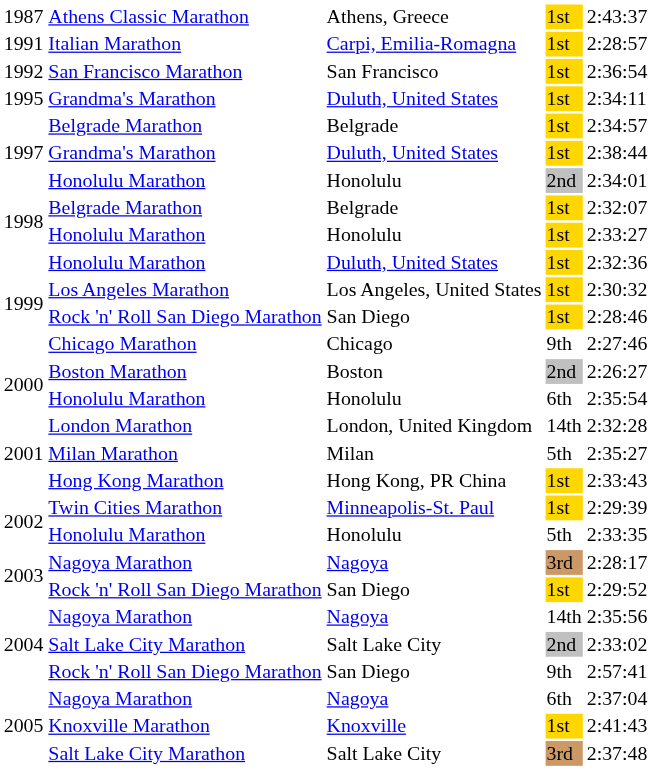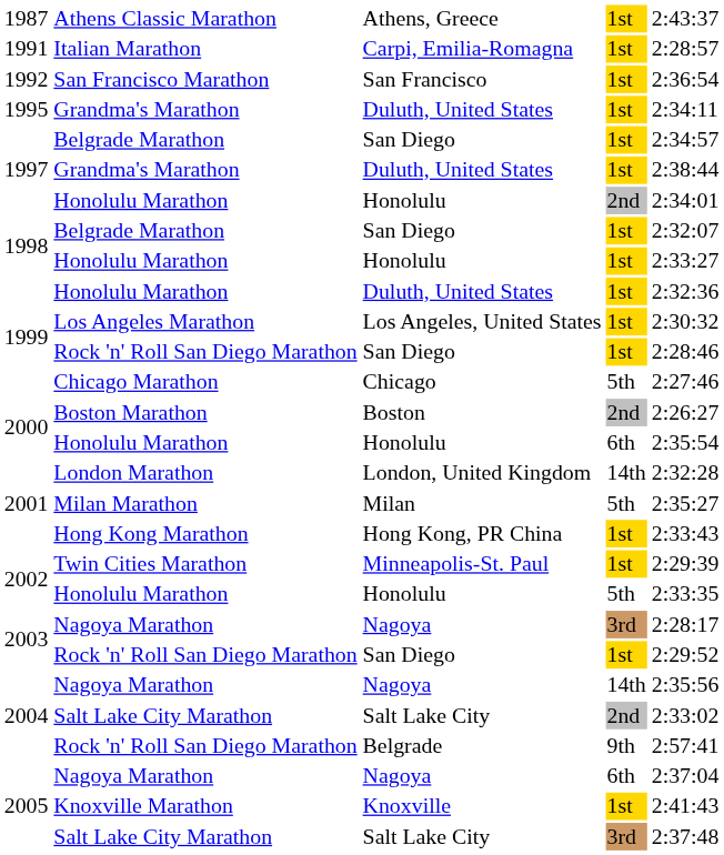 <table>
 <tr>
 <td>1987</td>
 <td><a href='#'>Athens Classic Marathon</a></td>
 <td>Athens, Greece</td>
 <td bgcolor="gold">1st</td>
 <td>2:43:37</td>
 </tr>
 <tr>
 <td>1991</td>
 <td><a href='#'>Italian Marathon</a></td>
 <td><a href='#'>Carpi, Emilia-Romagna</a></td>
 <td bgcolor="gold">1st</td>
 <td>2:28:57</td>
 </tr>
 <tr>
 <td>1992</td>
 <td><a href='#'>San Francisco Marathon</a></td>
 <td>San Francisco</td>
 <td bgcolor="gold">1st</td>
 <td>2:36:54</td>
 </tr>
 <tr>
 <td>1995</td>
 <td><a href='#'>Grandma's Marathon</a></td>
 <td><a href='#'>Duluth, United States</a></td>
 <td bgcolor="gold">1st</td>
 <td>2:34:11</td>
 </tr>
 <tr>
 <td rowspan=3>1997</td>
 <td><a href='#'>Belgrade Marathon</a></td>
-<td>Belgrade</td>
+<td>San Diego</td>
 <td bgcolor="gold">1st</td>
 <td>2:34:57</td>
 </tr>
 <tr>
 <td><a href='#'>Grandma's Marathon</a></td>
 <td><a href='#'>Duluth, United States</a></td>
 <td bgcolor="gold">1st</td>
 <td>2:38:44</td>
 </tr>
 <tr>
 <td><a href='#'>Honolulu Marathon</a></td>
 <td>Honolulu</td>
 <td bgcolor="silver">2nd</td>
 <td>2:34:01</td>
 </tr>
 <tr>
 <td rowspan=2>1998</td>
 <td><a href='#'>Belgrade Marathon</a></td>
-<td>Belgrade</td>
+<td>San Diego</td>
 <td bgcolor="gold">1st</td>
 <td>2:32:07</td>
 </tr>
 <tr>
 <td><a href='#'>Honolulu Marathon</a></td>
 <td>Honolulu</td>
 <td bgcolor="gold">1st</td>
 <td>2:33:27</td>
 </tr>
 <tr>
 <td rowspan=4>1999</td>
 <td><a href='#'>Honolulu Marathon</a></td>
 <td><a href='#'>Duluth, United States</a></td>
 <td bgcolor="gold">1st</td>
 <td>2:32:36</td>
 </tr>
 <tr>
 <td><a href='#'>Los Angeles Marathon</a></td>
 <td>Los Angeles, United States</td>
 <td bgcolor=gold>1st</td>
 <td>2:30:32</td>
 </tr>
 <tr>
 <td><a href='#'>Rock 'n' Roll San Diego Marathon</a></td>
 <td>San Diego</td>
 <td bgcolor="gold">1st</td>
 <td>2:28:46</td>
 </tr>
 <tr>
 <td><a href='#'>Chicago Marathon</a></td>
 <td>Chicago</td>
-<td>9th</td>
+<td>5th</td>
 <td>2:27:46</td>
 </tr>
 <tr>
 <td rowspan=2>2000</td>
 <td><a href='#'>Boston Marathon</a></td>
 <td>Boston</td>
 <td bgcolor="silver">2nd</td>
 <td>2:26:27 </td>
 </tr>
 <tr>
 <td><a href='#'>Honolulu Marathon</a></td>
 <td>Honolulu</td>
 <td>6th</td>
 <td>2:35:54</td>
 </tr>
 <tr>
 <td rowspan=3>2001</td>
 <td><a href='#'>London Marathon</a></td>
 <td>London, United Kingdom</td>
 <td>14th</td>
 <td>2:32:28</td>
 </tr>
 <tr>
 <td><a href='#'>Milan Marathon</a></td>
 <td>Milan</td>
 <td>5th</td>
 <td>2:35:27</td>
 </tr>
 <tr>
 <td><a href='#'>Hong Kong Marathon</a></td>
 <td>Hong Kong, PR China</td>
 <td bgcolor="gold">1st</td>
 <td>2:33:43</td>
 </tr>
 <tr>
 <td rowspan=2>2002</td>
 <td><a href='#'>Twin Cities Marathon</a></td>
 <td><a href='#'>Minneapolis-St. Paul</a></td>
 <td bgcolor="gold">1st</td>
 <td>2:29:39</td>
 </tr>
 <tr>
 <td><a href='#'>Honolulu Marathon</a></td>
 <td>Honolulu</td>
 <td>5th</td>
 <td>2:33:35</td>
 </tr>
 <tr>
 <td rowspan=2>2003</td>
 <td><a href='#'>Nagoya Marathon</a></td>
 <td><a href='#'>Nagoya</a></td>
 <td bgcolor="cc9966">3rd</td>
 <td>2:28:17</td>
 </tr>
 <tr>
 <td><a href='#'>Rock 'n' Roll San Diego Marathon</a></td>
 <td>San Diego</td>
 <td bgcolor="gold">1st</td>
 <td>2:29:52</td>
 </tr>
 <tr>
 <td rowspan=3>2004</td>
 <td><a href='#'>Nagoya Marathon</a></td>
 <td><a href='#'>Nagoya</a></td>
 <td>14th</td>
 <td>2:35:56</td>
 </tr>
 <tr>
 <td><a href='#'>Salt Lake City Marathon</a></td>
 <td>Salt Lake City</td>
 <td bgcolor="silver">2nd</td>
 <td>2:33:02</td>
 </tr>
 <tr>
 <td><a href='#'>Rock 'n' Roll San Diego Marathon</a></td>
-<td>San Diego</td>
+<td>Belgrade</td>
 <td>9th</td>
 <td>2:57:41</td>
 </tr>
 <tr>
 <td rowspan=3>2005</td>
 <td><a href='#'>Nagoya Marathon</a></td>
 <td><a href='#'>Nagoya</a></td>
 <td>6th</td>
 <td>2:37:04</td>
 </tr>
 <tr>
 <td><a href='#'>Knoxville Marathon</a></td>
 <td><a href='#'>Knoxville</a></td>
 <td bgcolor="gold">1st</td>
 <td>2:41:43</td>
 </tr>
 <tr>
 <td><a href='#'>Salt Lake City Marathon</a></td>
 <td>Salt Lake City</td>
 <td bgcolor="cc9966">3rd</td>
 <td>2:37:48</td>
 </tr>
 </table>
